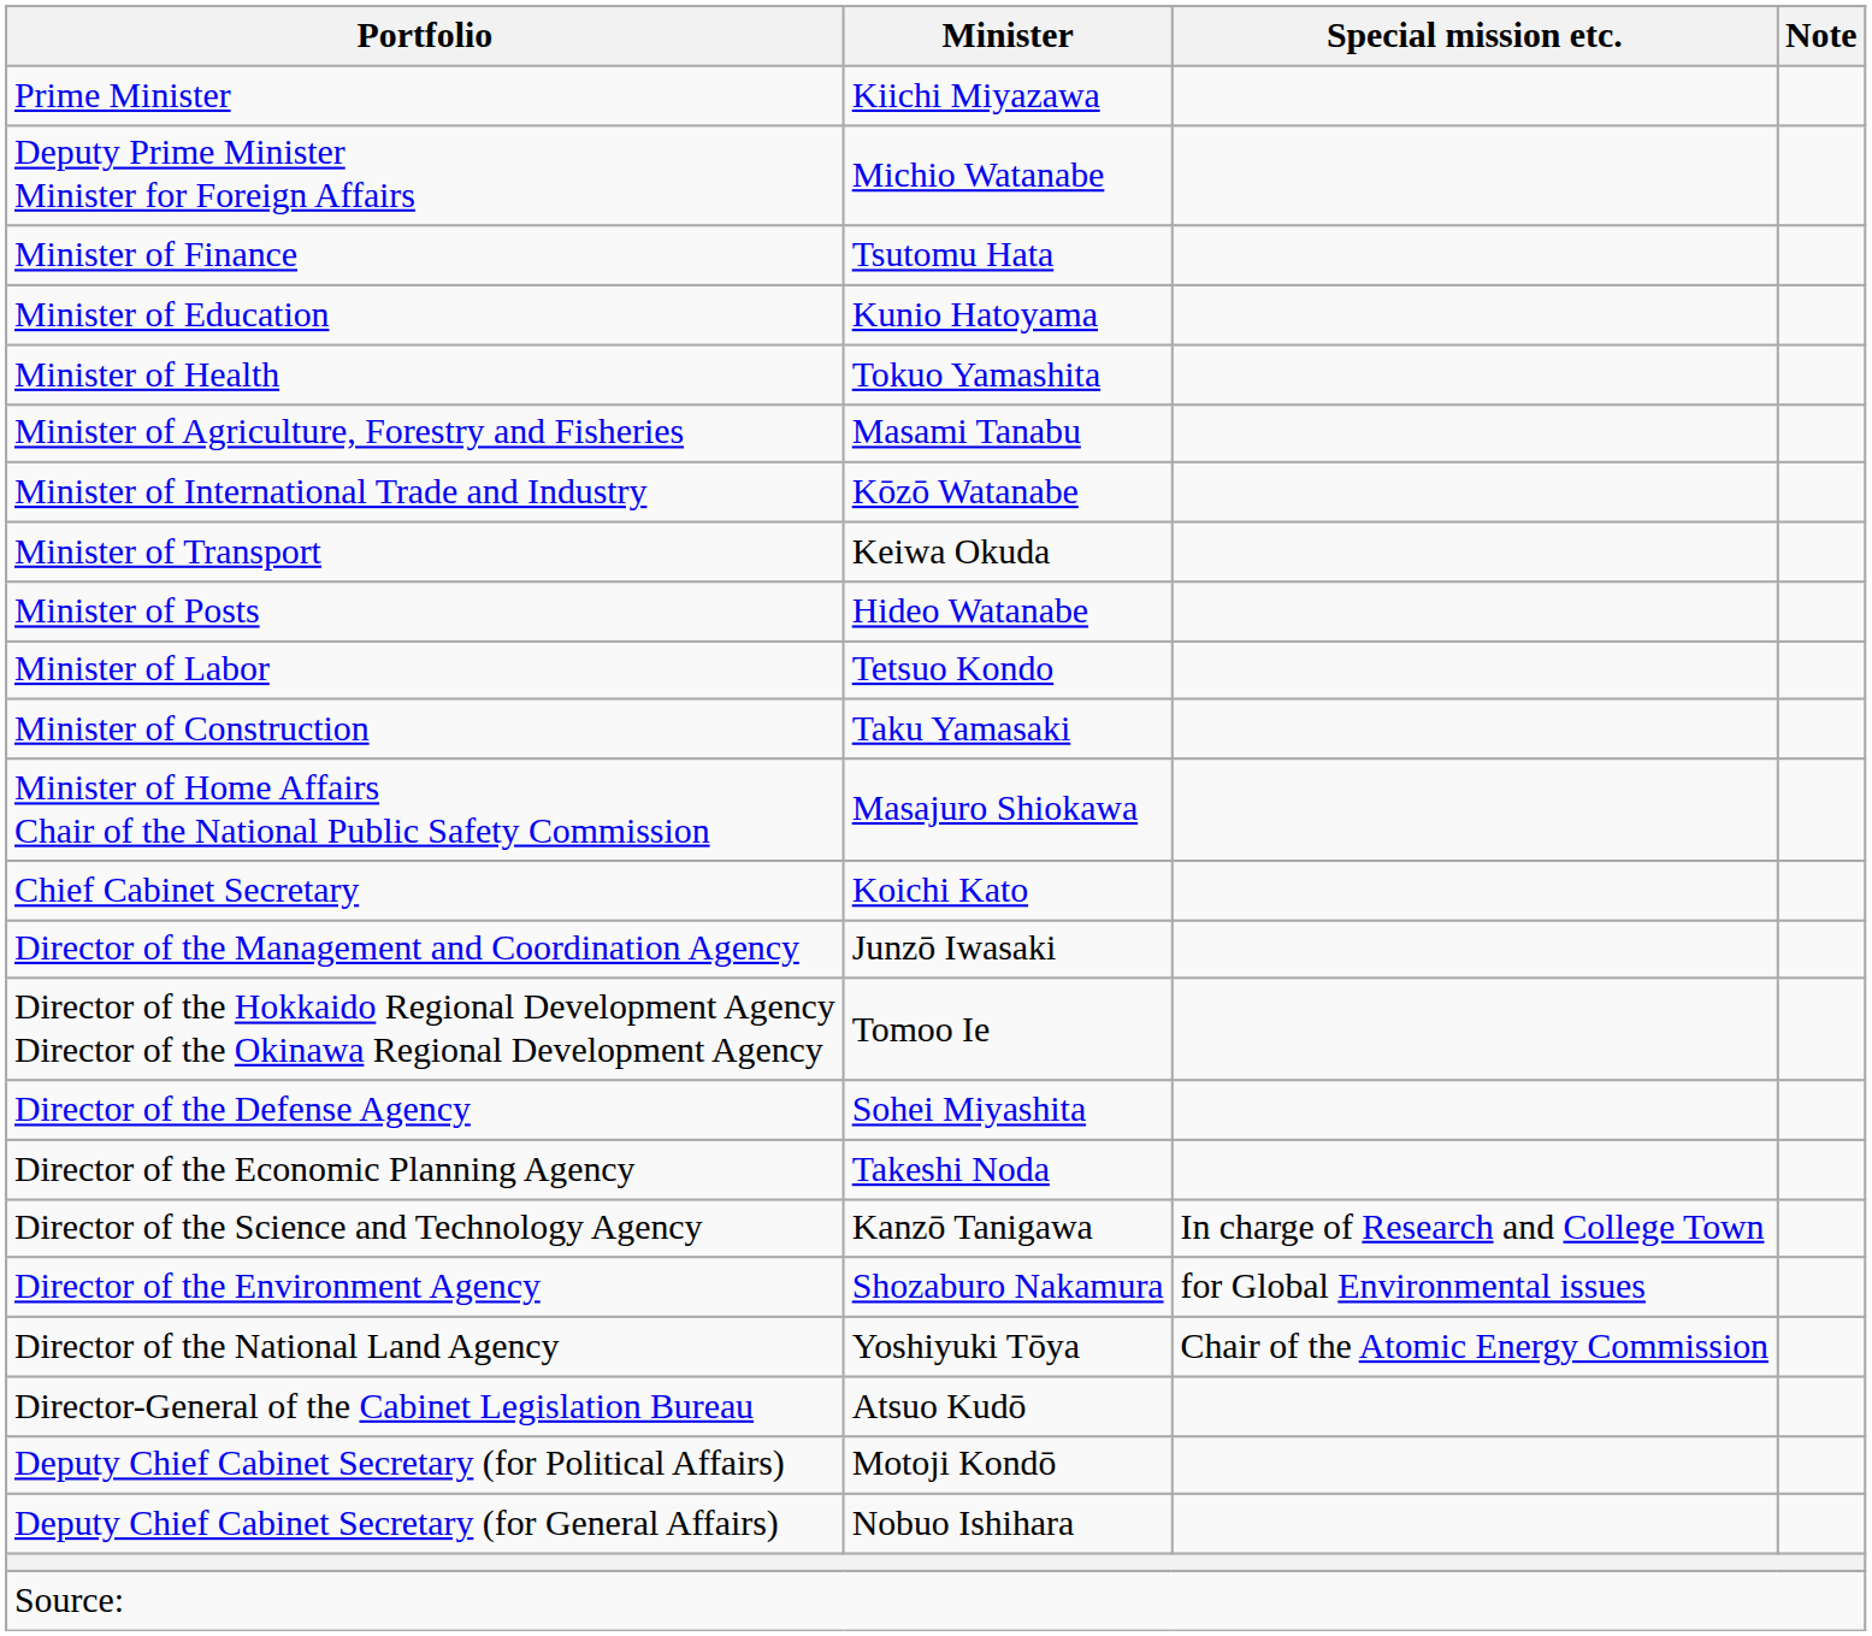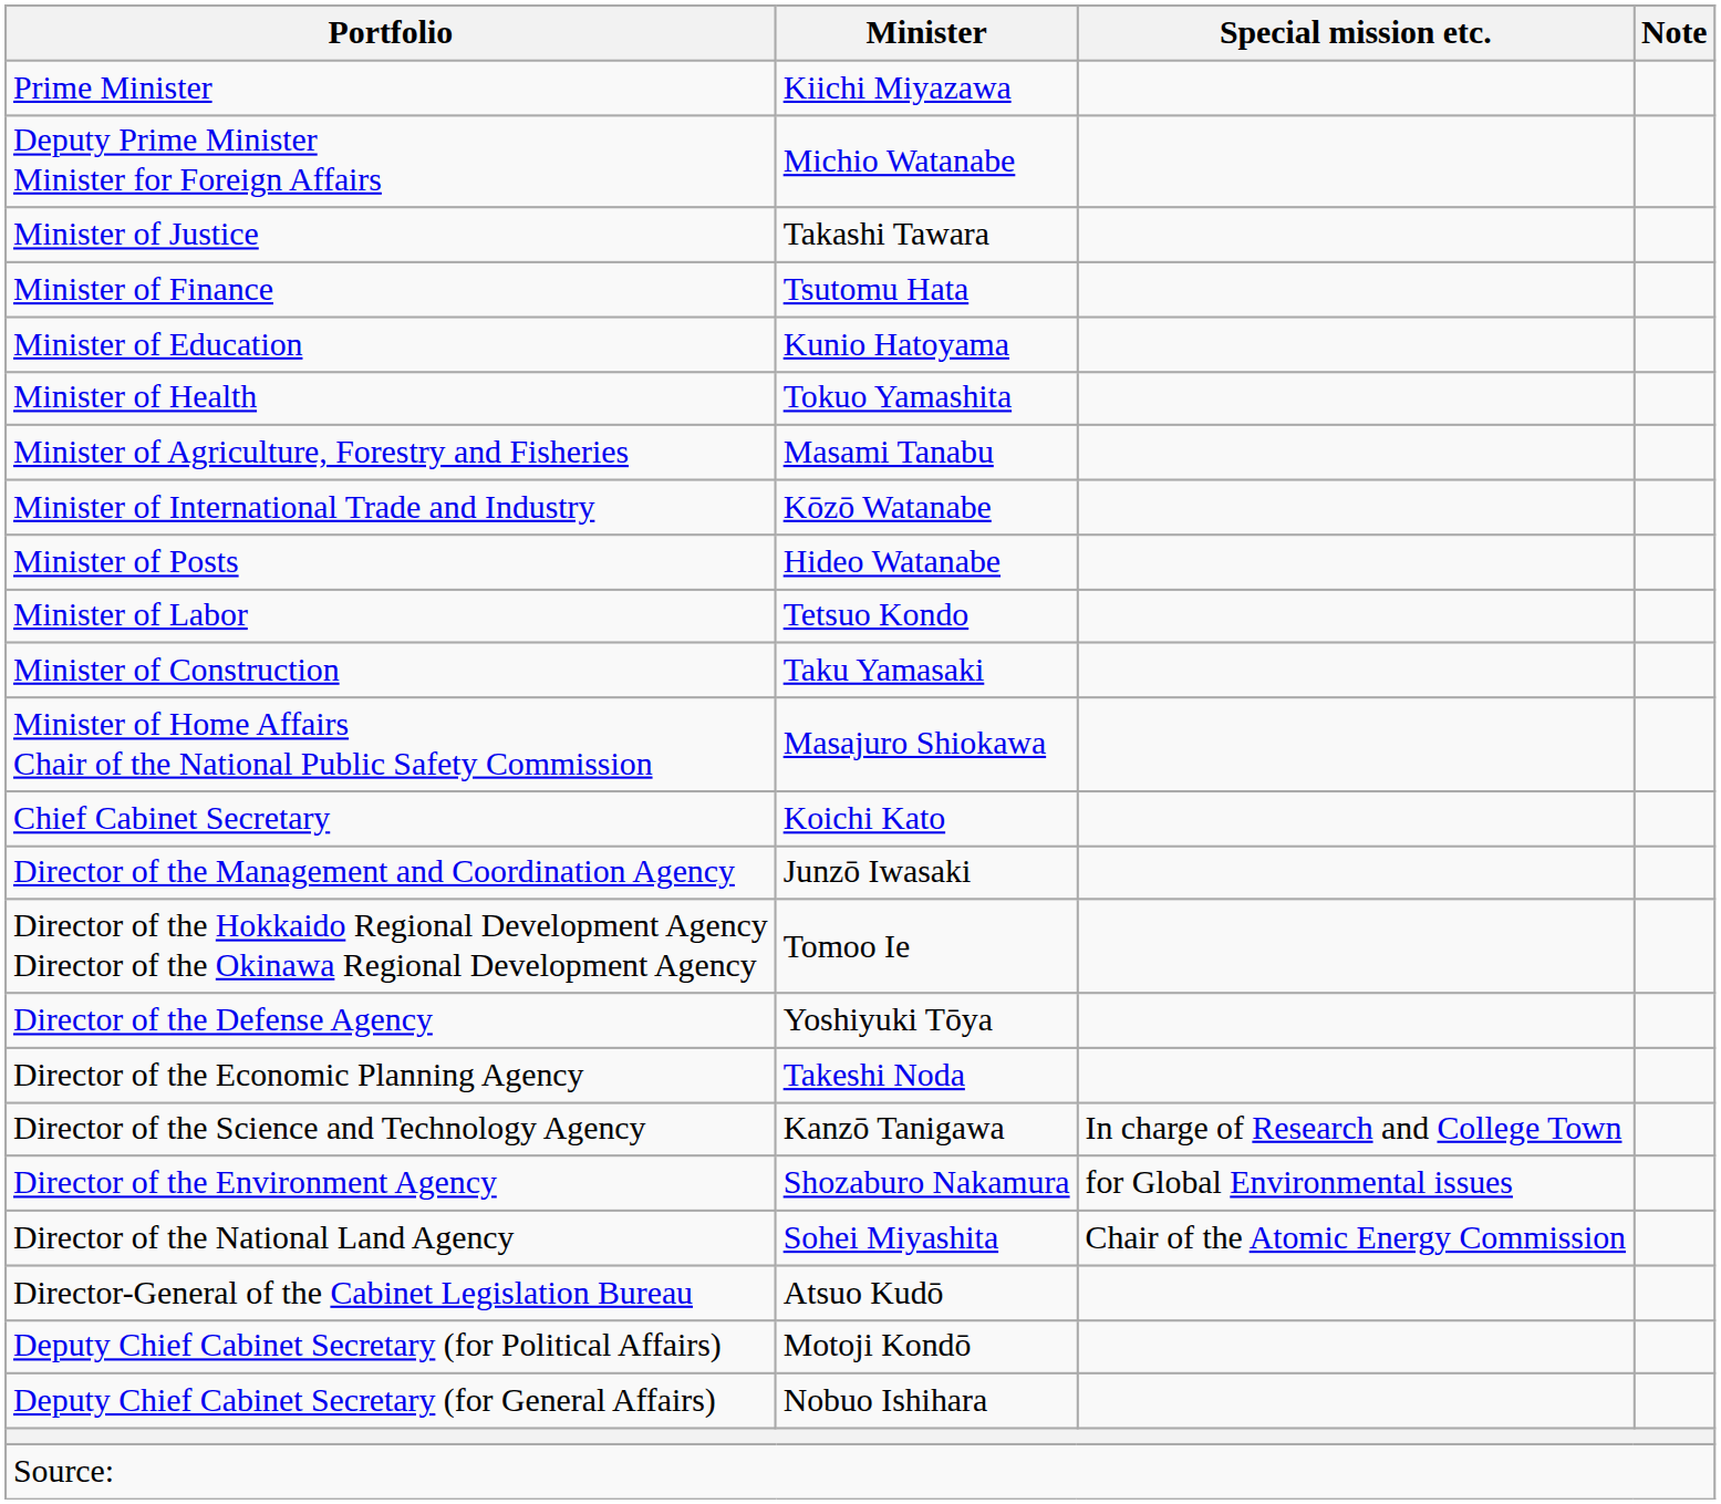 <table class="wikitable unsortable" style="font-size: 90%;">
 <tr>
 <th scope="col">Portfolio</th>
 <th scope="col">Minister</th>
 <th scope="col">Special mission etc.</th>
 <th scope="col">Note</th>
 </tr>
 <tr>
 <td><a href='#'>Prime Minister</a></td>
 <td><a href='#'>Kiichi Miyazawa</a></td>
 <td></td>
 <td></td>
 </tr>
 <tr>
 <td><a href='#'>Deputy Prime Minister</a><br><a href='#'>Minister for Foreign Affairs</a></td>
 <td><a href='#'>Michio Watanabe</a></td>
+<td></td>
+<td></td>
+</tr>
+<tr>
+<td><a href='#'>Minister of Justice</a></td>
+<td>Takashi Tawara</td>
 <td></td>
 <td></td>
 </tr>
 <tr>
 <td><a href='#'>Minister of Finance</a></td>
 <td><a href='#'>Tsutomu Hata</a></td>
 <td></td>
 <td></td>
 </tr>
 <tr>
 <td><a href='#'>Minister of Education</a></td>
 <td><a href='#'>Kunio Hatoyama</a></td>
 <td></td>
 <td></td>
 </tr>
 <tr>
 <td><a href='#'>Minister of Health</a></td>
 <td><a href='#'>Tokuo Yamashita</a></td>
 <td></td>
 <td></td>
 </tr>
 <tr>
 <td><a href='#'>Minister of Agriculture, Forestry and Fisheries</a></td>
 <td><a href='#'>Masami Tanabu</a></td>
 <td></td>
 <td></td>
 </tr>
 <tr>
 <td><a href='#'>Minister of International Trade and Industry</a></td>
 <td><a href='#'>Kōzō Watanabe</a></td>
-<td></td>
-<td></td>
-</tr>
-<tr>
-<td><a href='#'>Minister of Transport</a></td>
-<td>Keiwa Okuda</td>
 <td></td>
 <td></td>
 </tr>
 <tr>
 <td><a href='#'>Minister of Posts</a></td>
 <td><a href='#'>Hideo Watanabe</a></td>
 <td></td>
 <td></td>
 </tr>
 <tr>
 <td><a href='#'>Minister of Labor</a></td>
 <td><a href='#'>Tetsuo Kondo</a></td>
 <td></td>
 <td></td>
 </tr>
 <tr>
 <td><a href='#'>Minister of Construction</a></td>
 <td><a href='#'>Taku Yamasaki</a></td>
 <td></td>
 <td></td>
 </tr>
 <tr>
 <td><a href='#'>Minister of Home Affairs</a><br><a href='#'>Chair of the National Public Safety Commission</a></td>
 <td><a href='#'>Masajuro Shiokawa</a></td>
 <td></td>
 <td></td>
 </tr>
 <tr>
 <td><a href='#'>Chief Cabinet Secretary</a></td>
 <td><a href='#'>Koichi Kato</a></td>
 <td></td>
 <td></td>
 </tr>
 <tr>
 <td><a href='#'>Director of the Management and Coordination Agency</a></td>
 <td>Junzō Iwasaki</td>
 <td></td>
 <td></td>
 </tr>
 <tr>
 <td>Director of the <a href='#'>Hokkaido</a> Regional Development Agency<br>Director of the <a href='#'>Okinawa</a> Regional Development Agency</td>
 <td>Tomoo Ie</td>
 <td></td>
 <td></td>
 </tr>
 <tr>
 <td><a href='#'>Director of the Defense Agency</a></td>
-<td><a href='#'>Sohei Miyashita</a></td>
+<td>Yoshiyuki Tōya</td>
 <td></td>
 <td></td>
 </tr>
 <tr>
 <td>Director of the Economic Planning Agency</td>
 <td><a href='#'>Takeshi Noda</a></td>
 <td></td>
 <td></td>
 </tr>
 <tr>
 <td>Director of the Science and Technology Agency</td>
 <td>Kanzō Tanigawa</td>
 <td>In charge of <a href='#'>Research</a> and <a href='#'>College Town</a></td>
 <td></td>
 </tr>
 <tr>
 <td><a href='#'>Director of the Environment Agency</a></td>
 <td><a href='#'>Shozaburo Nakamura</a></td>
 <td>for Global <a href='#'>Environmental issues</a></td>
 <td></td>
 </tr>
 <tr>
 <td>Director of the National Land Agency</td>
-<td>Yoshiyuki Tōya</td>
+<td><a href='#'>Sohei Miyashita</a></td>
 <td>Chair of the <a href='#'>Atomic Energy Commission</a></td>
 <td></td>
 </tr>
 <tr>
 <td>Director-General of the <a href='#'>Cabinet Legislation Bureau</a></td>
 <td>Atsuo Kudō</td>
 <td></td>
 <td></td>
 </tr>
 <tr>
 <td><a href='#'>Deputy Chief Cabinet Secretary</a> (for Political Affairs)</td>
 <td>Motoji Kondō</td>
 <td></td>
 <td></td>
 </tr>
 <tr>
 <td><a href='#'>Deputy Chief Cabinet Secretary</a> (for General Affairs)</td>
 <td>Nobuo Ishihara</td>
 <td></td>
 <td></td>
 </tr>
 <tr>
 <th colspan="4"></th>
 </tr>
 <tr>
 <td colspan="4">Source:</td>
 </tr>
 </table>
